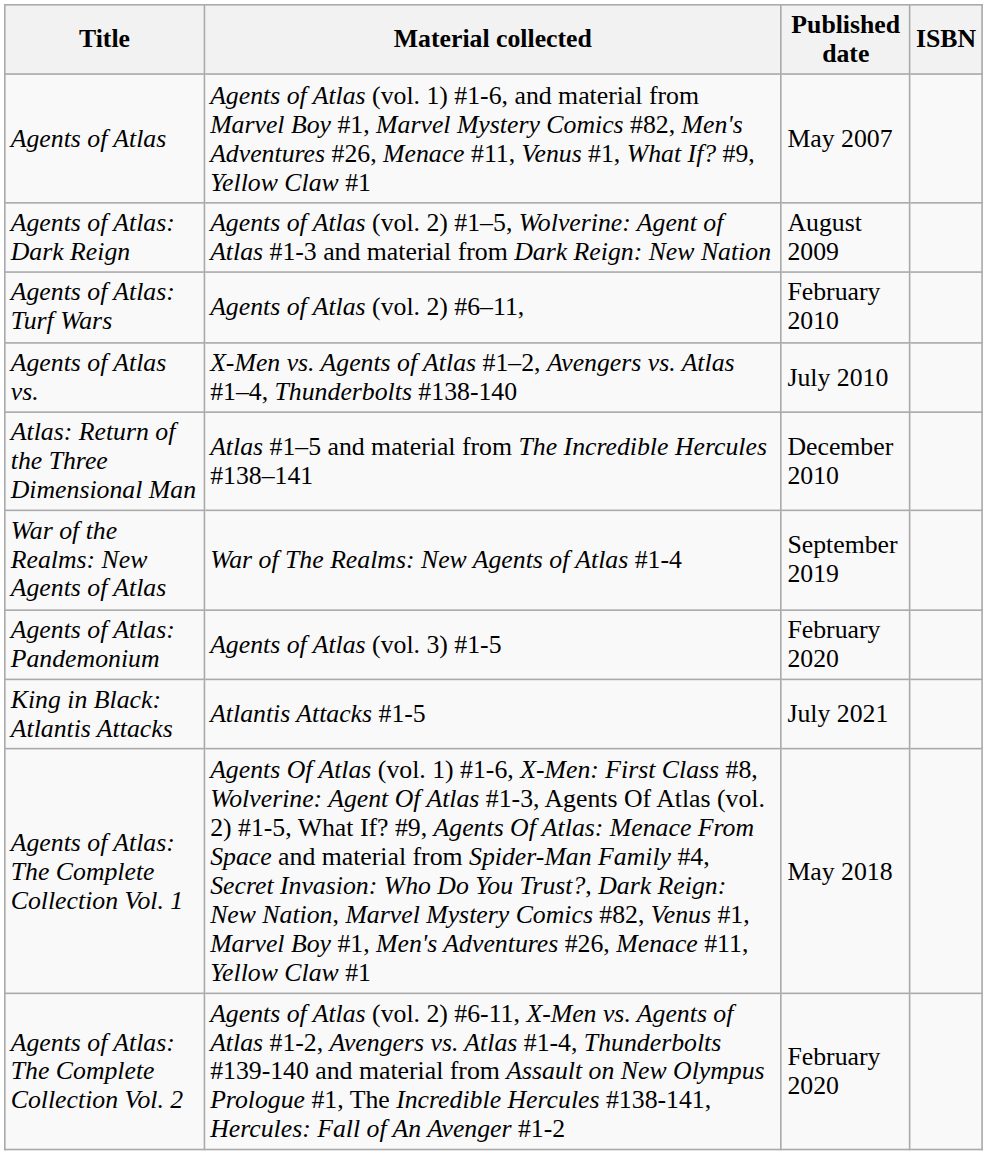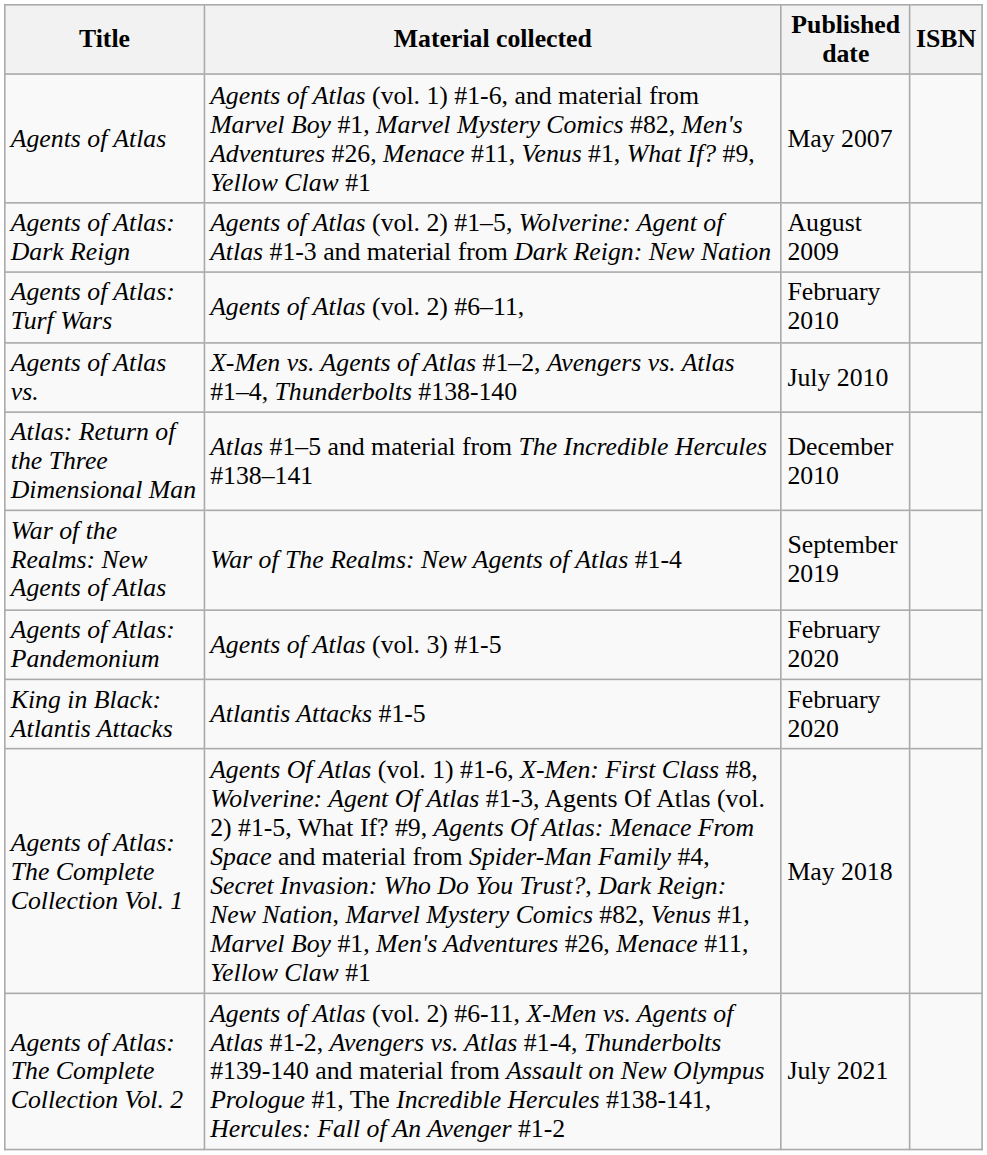 <table class="wikitable">
 <tr>
 <th>Title</th>
 <th>Material collected</th>
 <th>Published date</th>
 <th>ISBN</th>
 </tr>
 <tr>
 <td><em>Agents of Atlas</em></td>
 <td><em>Agents of Atlas</em> (vol. 1) #1-6, and material from <em>Marvel Boy</em> #1, <em>Marvel Mystery Comics</em> #82, <em>Men's Adventures</em> #26, <em>Menace</em> #11, <em>Venus</em> #1, <em>What If?</em> #9, <em>Yellow Claw</em> #1</td>
 <td>May 2007</td>
 <td></td>
 </tr>
 <tr>
 <td><em>Agents of Atlas: Dark Reign</em></td>
 <td><em>Agents of Atlas</em> (vol. 2) #1–5, <em>Wolverine: Agent of Atlas</em> #1-3 and material from <em>Dark Reign: New Nation</em></td>
 <td>August 2009</td>
 <td></td>
 </tr>
 <tr>
 <td><em>Agents of Atlas: Turf Wars</em></td>
 <td><em>Agents of Atlas</em> (vol. 2) #6–11,</td>
 <td>February 2010</td>
 <td></td>
 </tr>
 <tr>
 <td><em>Agents of Atlas vs.</em></td>
 <td><em>X-Men vs. Agents of Atlas</em> #1–2, <em>Avengers vs. Atlas</em> #1–4, <em>Thunderbolts</em> #138-140</td>
 <td>July 2010</td>
 <td></td>
 </tr>
 <tr>
 <td><em>Atlas: Return of the Three Dimensional Man</em></td>
 <td><em>Atlas</em> #1–5 and material from <em>The Incredible Hercules</em> #138–141</td>
 <td>December 2010</td>
 <td></td>
 </tr>
 <tr>
 <td><em>War of the Realms: New Agents of Atlas</em></td>
 <td><em>War of The Realms: New Agents of Atlas</em> #1-4</td>
 <td>September 2019</td>
 <td></td>
 </tr>
 <tr>
 <td><em>Agents of Atlas: Pandemonium</em></td>
 <td><em>Agents of Atlas</em> (vol. 3) #1-5</td>
 <td>February 2020</td>
 <td></td>
 </tr>
 <tr>
 <td><em>King in Black: Atlantis Attacks</em></td>
 <td><em>Atlantis Attacks</em> #1-5</td>
-<td>July 2021</td>
+<td>February 2020</td>
 <td></td>
 </tr>
 <tr>
 <td><em>Agents of Atlas: The Complete Collection Vol. 1</em></td>
 <td><em>Agents Of Atlas</em> (vol. 1) #1-6, <em>X-Men: First Class</em> #8, <em>Wolverine: Agent Of Atlas</em> #1-3, Agents Of Atlas (vol. 2) #1-5, What If? #9, <em>Agents Of Atlas: Menace From Space</em> and material from <em>Spider-Man Family</em> #4, <em>Secret Invasion: Who Do You Trust?</em>, <em>Dark Reign: New Nation</em>, <em>Marvel Mystery Comics</em> #82, <em>Venus</em> #1, <em>Marvel Boy</em> #1, <em>Men's Adventures</em> #26, <em>Menace</em> #11, <em>Yellow Claw</em> #1</td>
 <td>May 2018</td>
 <td></td>
 </tr>
 <tr>
 <td><em>Agents of Atlas: The Complete Collection Vol. 2</em></td>
 <td><em>Agents of Atlas</em> (vol. 2) #6-11, <em>X-Men vs. Agents of Atlas</em> #1-2, <em>Avengers vs. Atlas</em> #1-4, <em>Thunderbolts</em> #139-140 and material from <em>Assault on New Olympus Prologue</em> #1, The <em>Incredible Hercules</em> #138-141, <em>Hercules: Fall of An Avenger</em> #1-2</td>
-<td>February 2020</td>
+<td>July 2021</td>
 <td></td>
 </tr>
 </table>
